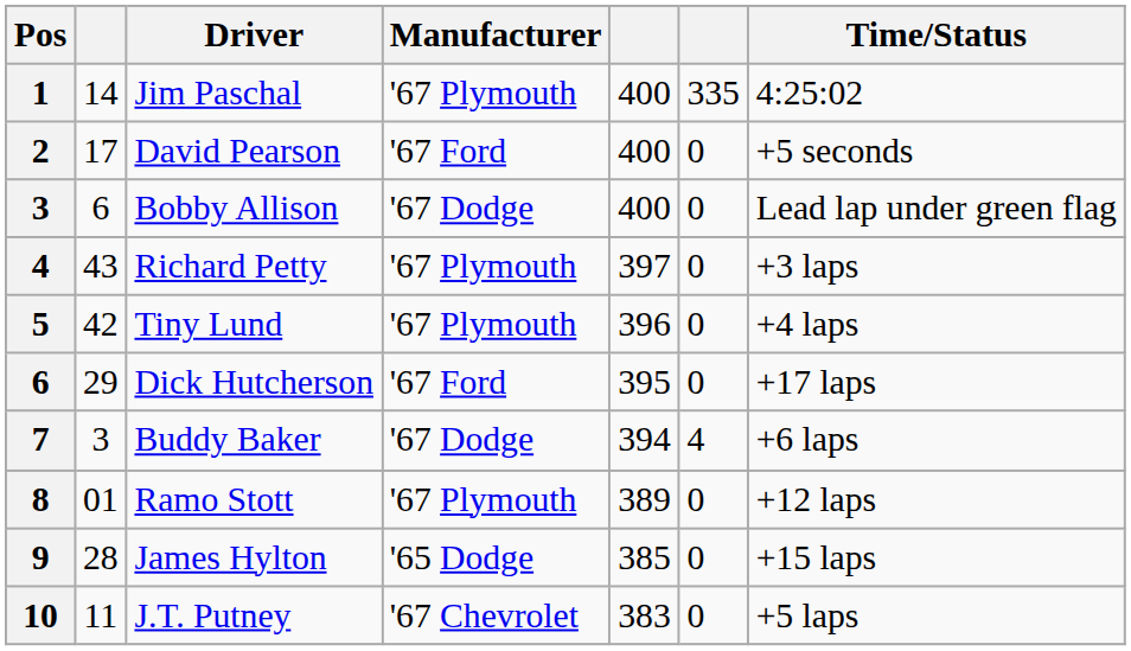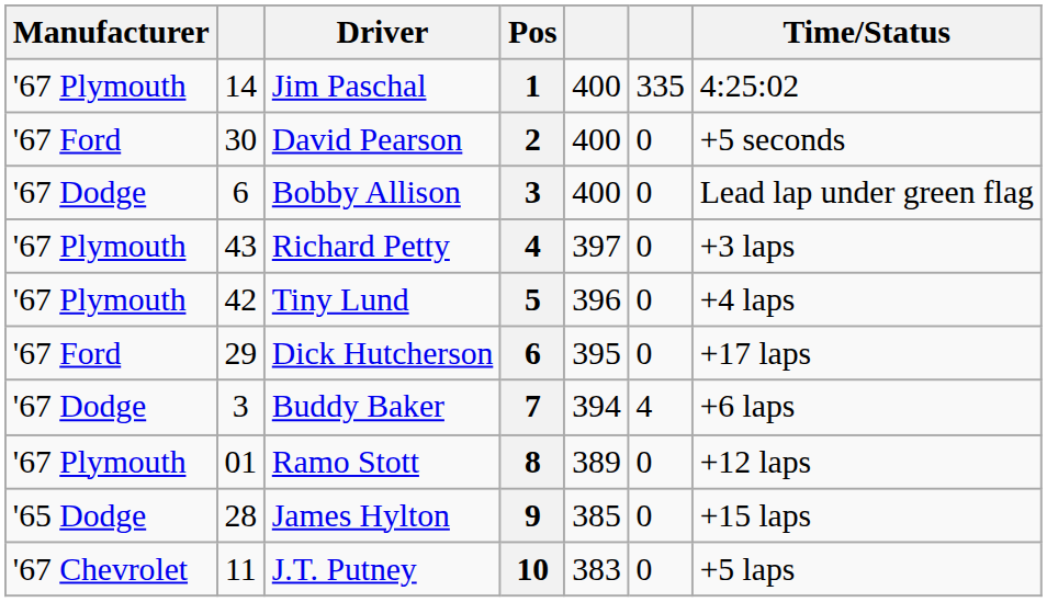 <table class="wikitable" style="font-size:95%">
 <tr>
-<th>Pos</th>
+<th>Manufacturer</th>
 <th></th>
 <th>Driver</th>
-<th>Manufacturer</th>
+<th>Pos</th>
 <th></th>
 <th></th>
 <th>Time/Status</th>
 </tr>
 <tr>
-<th>1</th>
+<td>'67 <a href='#'>Plymouth</a></td>
 <td align="center">14</td>
 <td><a href='#'>Jim Paschal</a></td>
-<td>'67 <a href='#'>Plymouth</a></td>
+<th>1</th>
 <td>400</td>
 <td>335</td>
 <td>4:25:02</td>
 </tr>
 <tr>
+<td>'67 <a href='#'>Ford</a></td>
+<td align="center">30</td>
+<td><a href='#'>David Pearson</a></td>
 <th>2</th>
-<td align="center">17</td>
-<td><a href='#'>David Pearson</a></td>
-<td>'67 <a href='#'>Ford</a></td>
 <td>400</td>
 <td>0</td>
 <td>+5 seconds</td>
 </tr>
 <tr>
-<th>3</th>
+<td>'67 <a href='#'>Dodge</a></td>
 <td align="center">6</td>
 <td><a href='#'>Bobby Allison</a></td>
-<td>'67 <a href='#'>Dodge</a></td>
+<th>3</th>
 <td>400</td>
 <td>0</td>
 <td>Lead lap under green flag</td>
 </tr>
 <tr>
-<th>4</th>
+<td>'67 <a href='#'>Plymouth</a></td>
 <td align="center">43</td>
 <td><a href='#'>Richard Petty</a></td>
-<td>'67 <a href='#'>Plymouth</a></td>
+<th>4</th>
 <td>397</td>
 <td>0</td>
 <td>+3 laps</td>
 </tr>
 <tr>
-<th>5</th>
+<td>'67 <a href='#'>Plymouth</a></td>
 <td align="center">42</td>
 <td><a href='#'>Tiny Lund</a></td>
-<td>'67 <a href='#'>Plymouth</a></td>
+<th>5</th>
 <td>396</td>
 <td>0</td>
 <td>+4 laps</td>
 </tr>
 <tr>
-<th>6</th>
+<td>'67 <a href='#'>Ford</a></td>
 <td align="center">29</td>
 <td><a href='#'>Dick Hutcherson</a></td>
-<td>'67 <a href='#'>Ford</a></td>
+<th>6</th>
 <td>395</td>
 <td>0</td>
 <td>+17 laps</td>
 </tr>
 <tr>
-<th>7</th>
+<td>'67 <a href='#'>Dodge</a></td>
 <td align="center">3</td>
 <td><a href='#'>Buddy Baker</a></td>
-<td>'67 <a href='#'>Dodge</a></td>
+<th>7</th>
 <td>394</td>
 <td>4</td>
 <td>+6 laps</td>
 </tr>
 <tr>
-<th>8</th>
+<td>'67 <a href='#'>Plymouth</a></td>
 <td align="center">01</td>
 <td><a href='#'>Ramo Stott</a></td>
-<td>'67 <a href='#'>Plymouth</a></td>
+<th>8</th>
 <td>389</td>
 <td>0</td>
 <td>+12 laps</td>
 </tr>
 <tr>
-<th>9</th>
+<td>'65 <a href='#'>Dodge</a></td>
 <td align="center">28</td>
 <td><a href='#'>James Hylton</a></td>
-<td>'65 <a href='#'>Dodge</a></td>
+<th>9</th>
 <td>385</td>
 <td>0</td>
 <td>+15 laps</td>
 </tr>
 <tr>
-<th>10</th>
+<td>'67 <a href='#'>Chevrolet</a></td>
 <td align="center">11</td>
 <td><a href='#'>J.T. Putney</a></td>
-<td>'67 <a href='#'>Chevrolet</a></td>
+<th>10</th>
 <td>383</td>
 <td>0</td>
 <td>+5 laps</td>
 </tr>
 </table>
